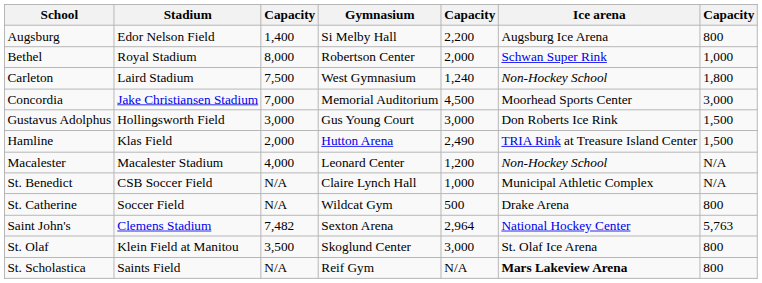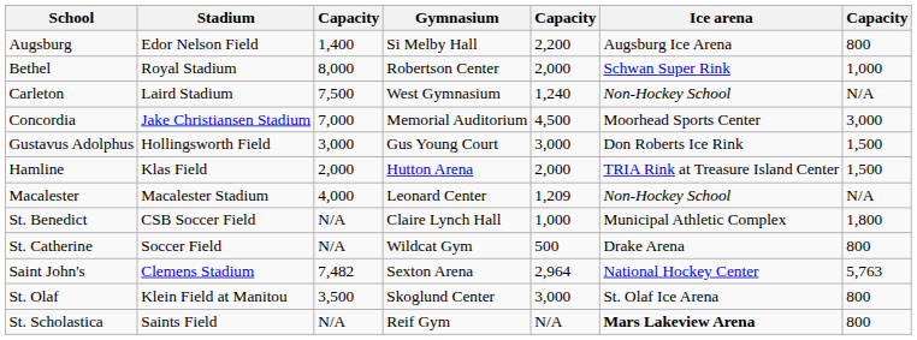 <table class="wikitable">
 <tr>
 <th>School</th>
 <th>Stadium</th>
 <th>Capacity</th>
 <th>Gymnasium</th>
 <th>Capacity</th>
 <th>Ice arena</th>
 <th>Capacity</th>
 </tr>
 <tr>
 <td>Augsburg</td>
 <td>Edor Nelson Field</td>
 <td>1,400</td>
 <td>Si Melby Hall</td>
 <td>2,200</td>
 <td>Augsburg Ice Arena</td>
 <td>800</td>
 </tr>
 <tr>
 <td>Bethel</td>
 <td>Royal Stadium</td>
 <td>8,000</td>
 <td>Robertson Center</td>
 <td>2,000</td>
 <td><a href='#'>Schwan Super Rink</a></td>
 <td>1,000</td>
 </tr>
 <tr>
 <td>Carleton</td>
 <td>Laird Stadium</td>
 <td>7,500</td>
 <td>West Gymnasium</td>
 <td>1,240</td>
 <td><em>Non-Hockey School</em></td>
-<td>1,800</td>
+<td>N/A</td>
 </tr>
 <tr>
 <td>Concordia</td>
 <td><a href='#'>Jake Christiansen Stadium</a></td>
 <td>7,000</td>
 <td>Memorial Auditorium</td>
 <td>4,500</td>
 <td>Moorhead Sports Center</td>
 <td>3,000</td>
 </tr>
 <tr>
 <td>Gustavus Adolphus</td>
 <td>Hollingsworth Field</td>
 <td>3,000</td>
 <td>Gus Young Court</td>
 <td>3,000</td>
 <td>Don Roberts Ice Rink</td>
 <td>1,500</td>
 </tr>
 <tr>
 <td>Hamline</td>
 <td>Klas Field</td>
 <td>2,000</td>
 <td><a href='#'>Hutton Arena</a></td>
-<td>2,490</td>
+<td>2,000</td>
 <td><a href='#'>TRIA Rink</a> at Treasure Island Center</td>
 <td>1,500</td>
 </tr>
 <tr>
 <td>Macalester</td>
 <td>Macalester Stadium</td>
 <td>4,000</td>
 <td>Leonard Center</td>
-<td>1,200</td>
+<td>1,209</td>
 <td><em>Non-Hockey School</em></td>
 <td>N/A</td>
 </tr>
 <tr>
 <td>St. Benedict</td>
 <td>CSB Soccer Field</td>
 <td>N/A</td>
 <td>Claire Lynch Hall</td>
 <td>1,000</td>
 <td>Municipal Athletic Complex</td>
-<td>N/A</td>
+<td>1,800</td>
 </tr>
 <tr>
 <td>St. Catherine</td>
 <td>Soccer Field</td>
 <td>N/A</td>
 <td>Wildcat Gym</td>
 <td>500</td>
 <td>Drake Arena</td>
 <td>800</td>
 </tr>
 <tr>
 <td>Saint John's</td>
 <td><a href='#'>Clemens Stadium</a></td>
 <td>7,482</td>
 <td>Sexton Arena</td>
 <td>2,964</td>
 <td><a href='#'>National Hockey Center</a></td>
 <td>5,763</td>
 </tr>
 <tr>
 <td>St. Olaf</td>
 <td>Klein Field at Manitou</td>
 <td>3,500</td>
 <td>Skoglund Center</td>
 <td>3,000</td>
 <td>St. Olaf Ice Arena</td>
 <td>800</td>
 </tr>
 <tr>
 <td>St. Scholastica</td>
 <td>Saints Field</td>
 <td>N/A</td>
 <td>Reif Gym</td>
 <td>N/A</td>
 <td><strong>Mars Lakeview Arena</strong></td>
 <td>800</td>
 </tr>
 </table>
